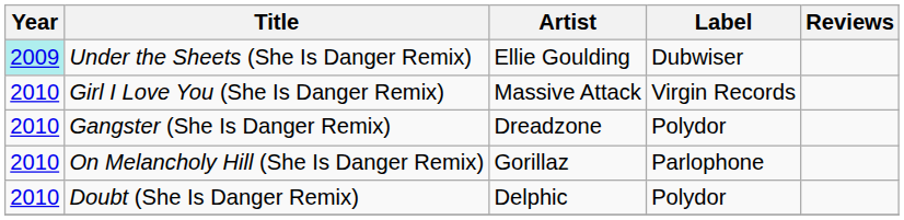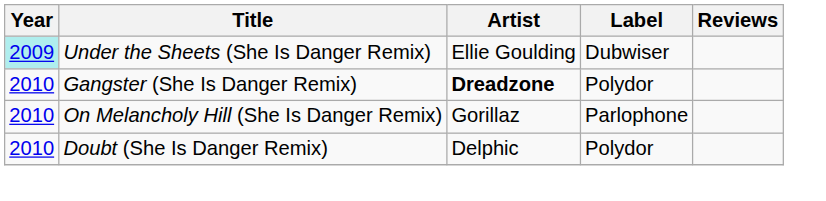 <table class="wikitable" style="text-align:left;">
 <tr>
 <th>Year</th>
 <th>Title</th>
 <th>Artist</th>
 <th>Label</th>
 <th>Reviews</th>
 </tr>
 <tr>
 <td style="background: paleturquoise;"><a href='#'>2009</a></td>
 <td><em>Under the Sheets</em> (She Is Danger Remix)</td>
 <td>Ellie Goulding</td>
 <td>Dubwiser</td>
 <td></td>
 </tr>
 <tr>
 <td><a href='#'>2010</a></td>
-<td><em>Girl I Love You</em> (She Is Danger Remix)</td>
-<td>Massive Attack</td>
-<td>Virgin Records</td>
-<td></td>
-</tr>
-<tr>
-<td><a href='#'>2010</a></td>
 <td><em>Gangster</em> (She Is Danger Remix)</td>
-<td>Dreadzone</td>
+<td><strong>Dreadzone</strong></td>
 <td>Polydor</td>
 <td></td>
 </tr>
 <tr>
 <td><a href='#'>2010</a></td>
 <td><em>On Melancholy Hill</em> (She Is Danger Remix)</td>
 <td>Gorillaz</td>
 <td>Parlophone</td>
 <td></td>
 </tr>
 <tr>
 <td><a href='#'>2010</a></td>
 <td><em>Doubt</em> (She Is Danger Remix)</td>
 <td>Delphic</td>
 <td>Polydor</td>
 <td></td>
 </tr>
 <tr>
 </tr>
 </table>
